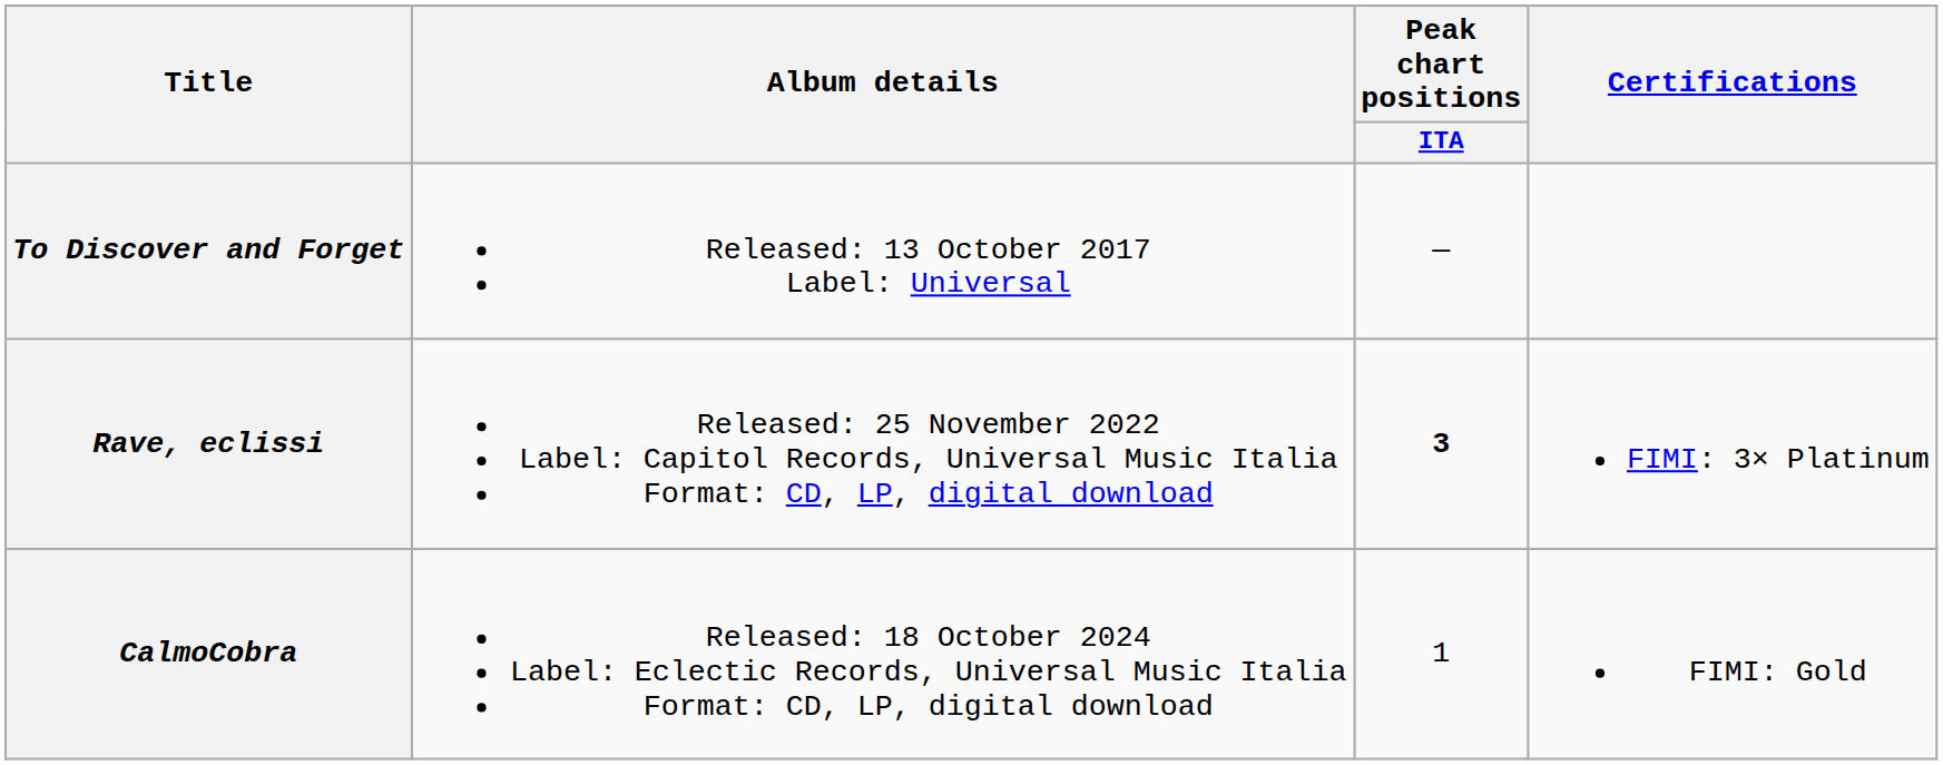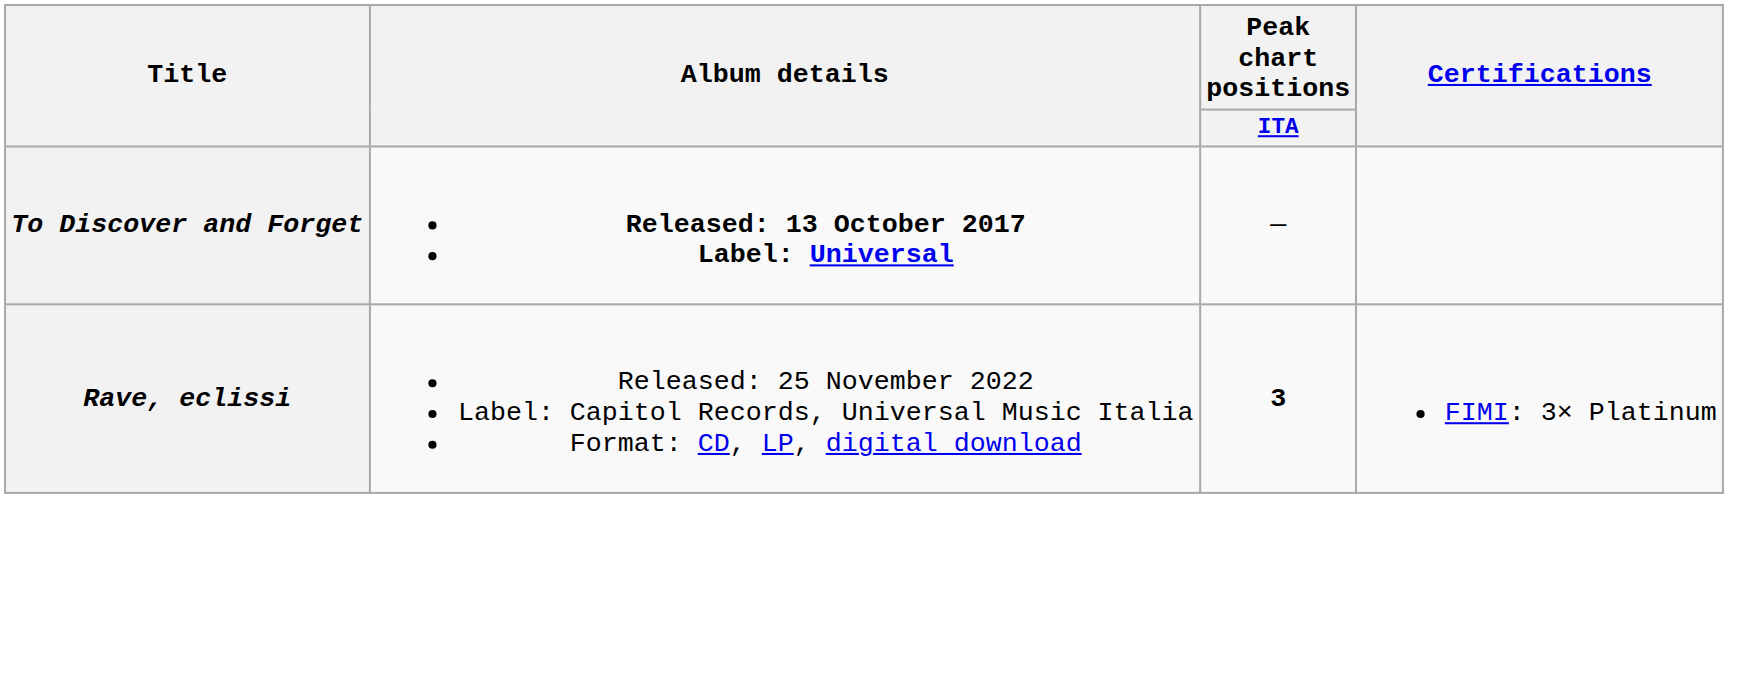 <table class="wikitable plainrowheaders" style="text-align:center;">
 <tr>
 <th scope="col" rowspan="2">Title</th>
 <th scope="col" rowspan="2">Album details</th>
 <th scope="col" colspan="1">Peak chart positions</th>
 <th scope="col" rowspan="2"><a href='#'>Certifications</a></th>
 </tr>
 <tr>
 <th scope="col" style="width:3em;font-size:85%;"><a href='#'>ITA</a><br></th>
 </tr>
 <tr>
 <th scope="row"><em>To Discover and Forget</em><br></th>
-<td><br><ul><li>Released: 13 October 2017</li><li>Label: <a href='#'>Universal</a></li></ul></td>
+<td><strong><br><ul><li>Released: 13 October 2017</li><li>Label: <a href='#'>Universal</a></li></ul></strong></td>
 <td>—</td>
 <td></td>
 </tr>
 <tr>
 <th scope="row"><em>Rave, eclissi</em></th>
 <td><br><ul><li>Released: 25 November 2022</li><li>Label: Capitol Records, Universal Music Italia</li><li>Format: <a href='#'>CD</a>, <a href='#'>LP</a>, <a href='#'>digital download</a></li></ul></td>
 <td><strong>3</strong></td>
 <td><br><ul><li><a href='#'>FIMI</a>: 3× Platinum</li></ul></td>
 </tr>
-<tr>
-<th scope="row"><em>CalmoCobra</em></th>
-<td><br><ul><li>Released: 18 October 2024</li><li>Label: Eclectic Records, Universal Music Italia</li><li>Format: CD, LP, digital download</li></ul></td>
-<td>1</td>
-<td><br><ul><li>FIMI: Gold</li></ul></td>
-</tr>
 </table>
